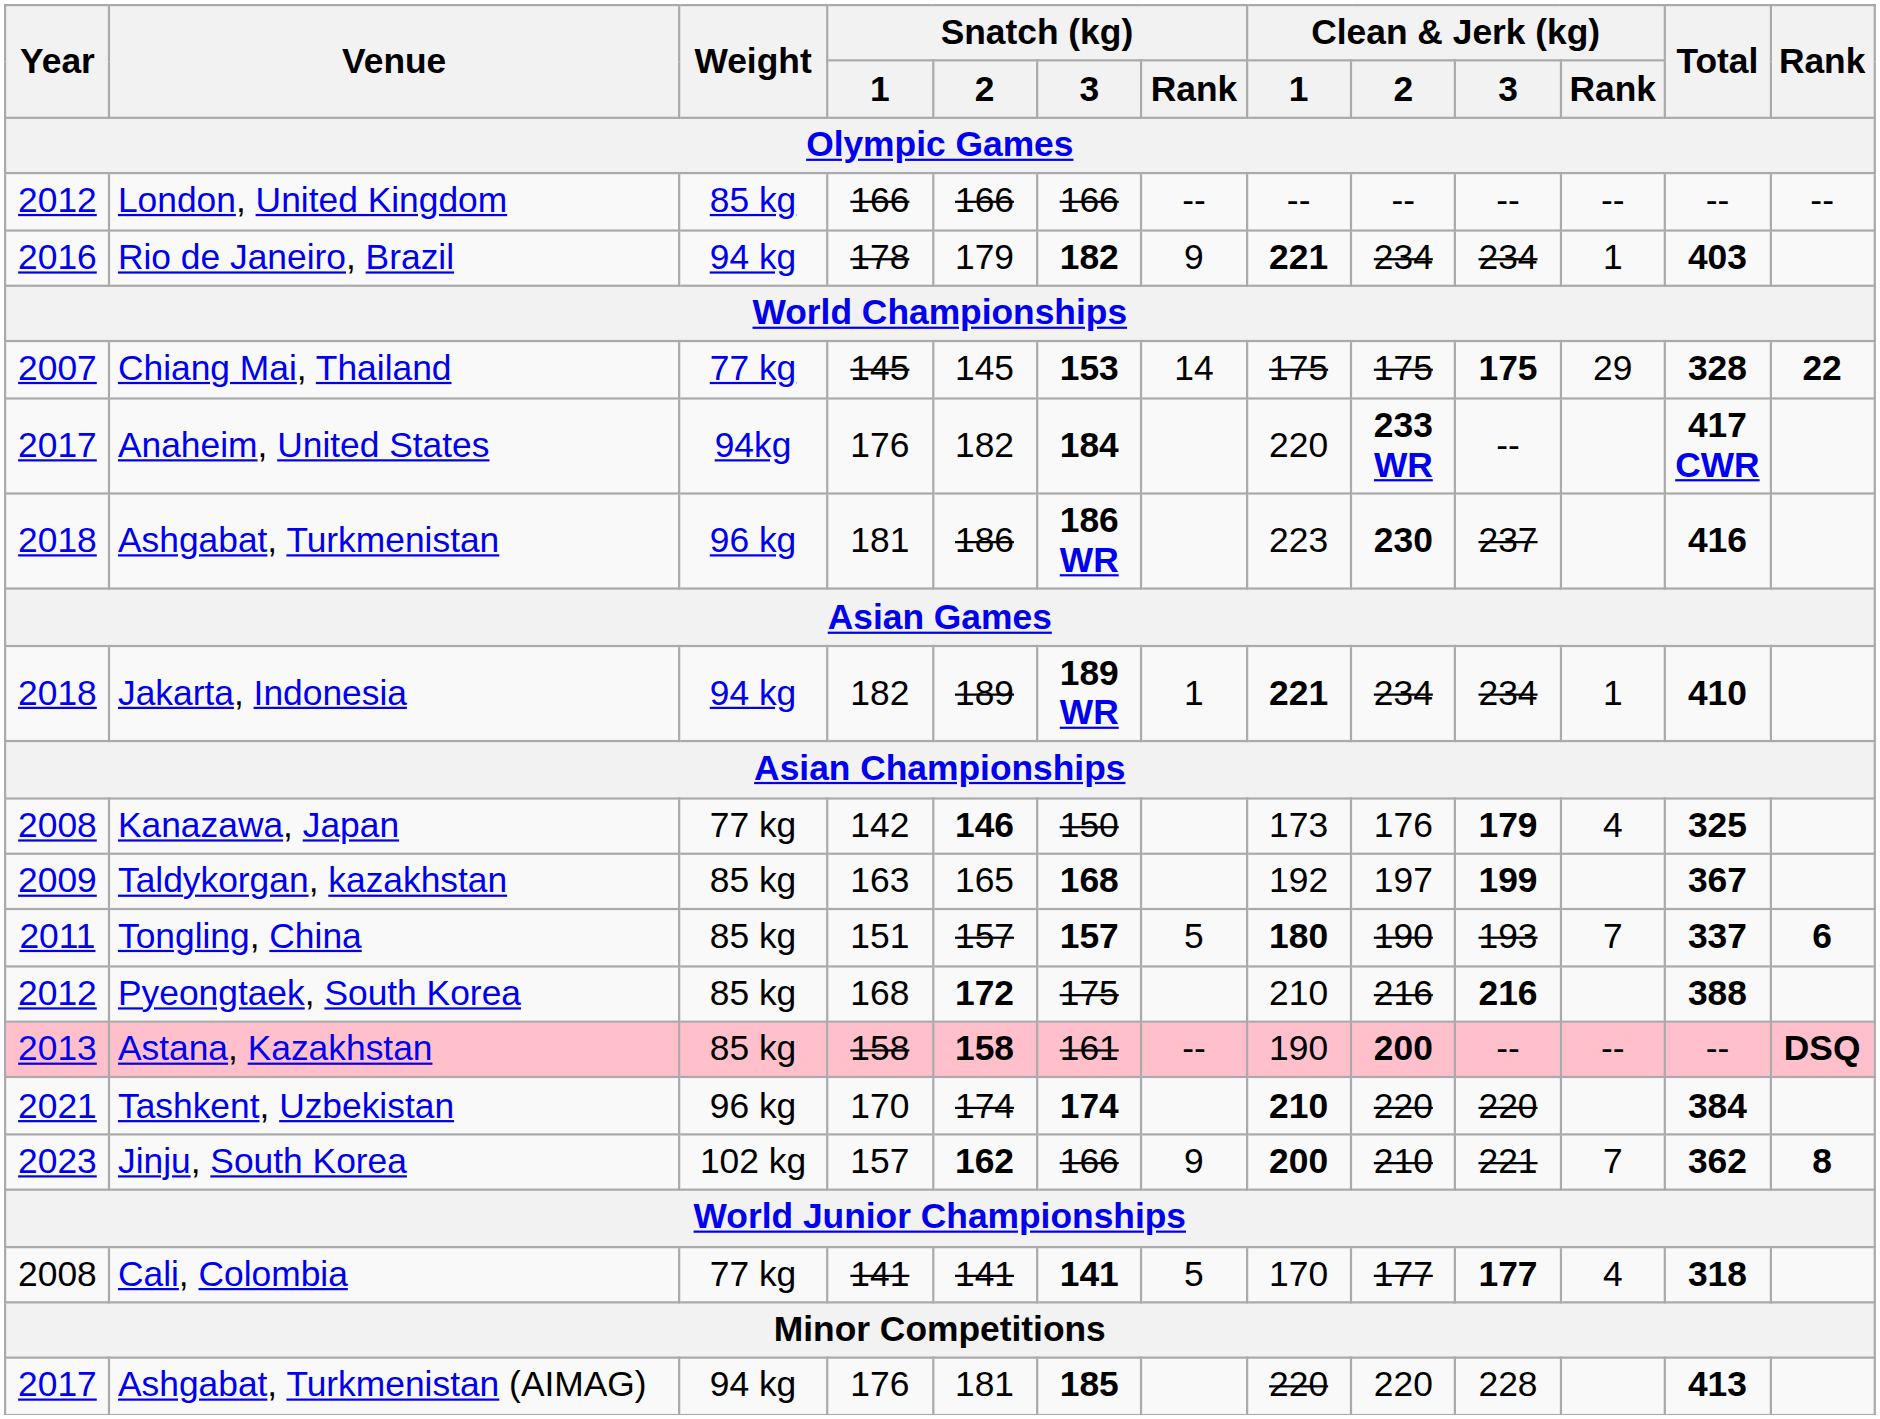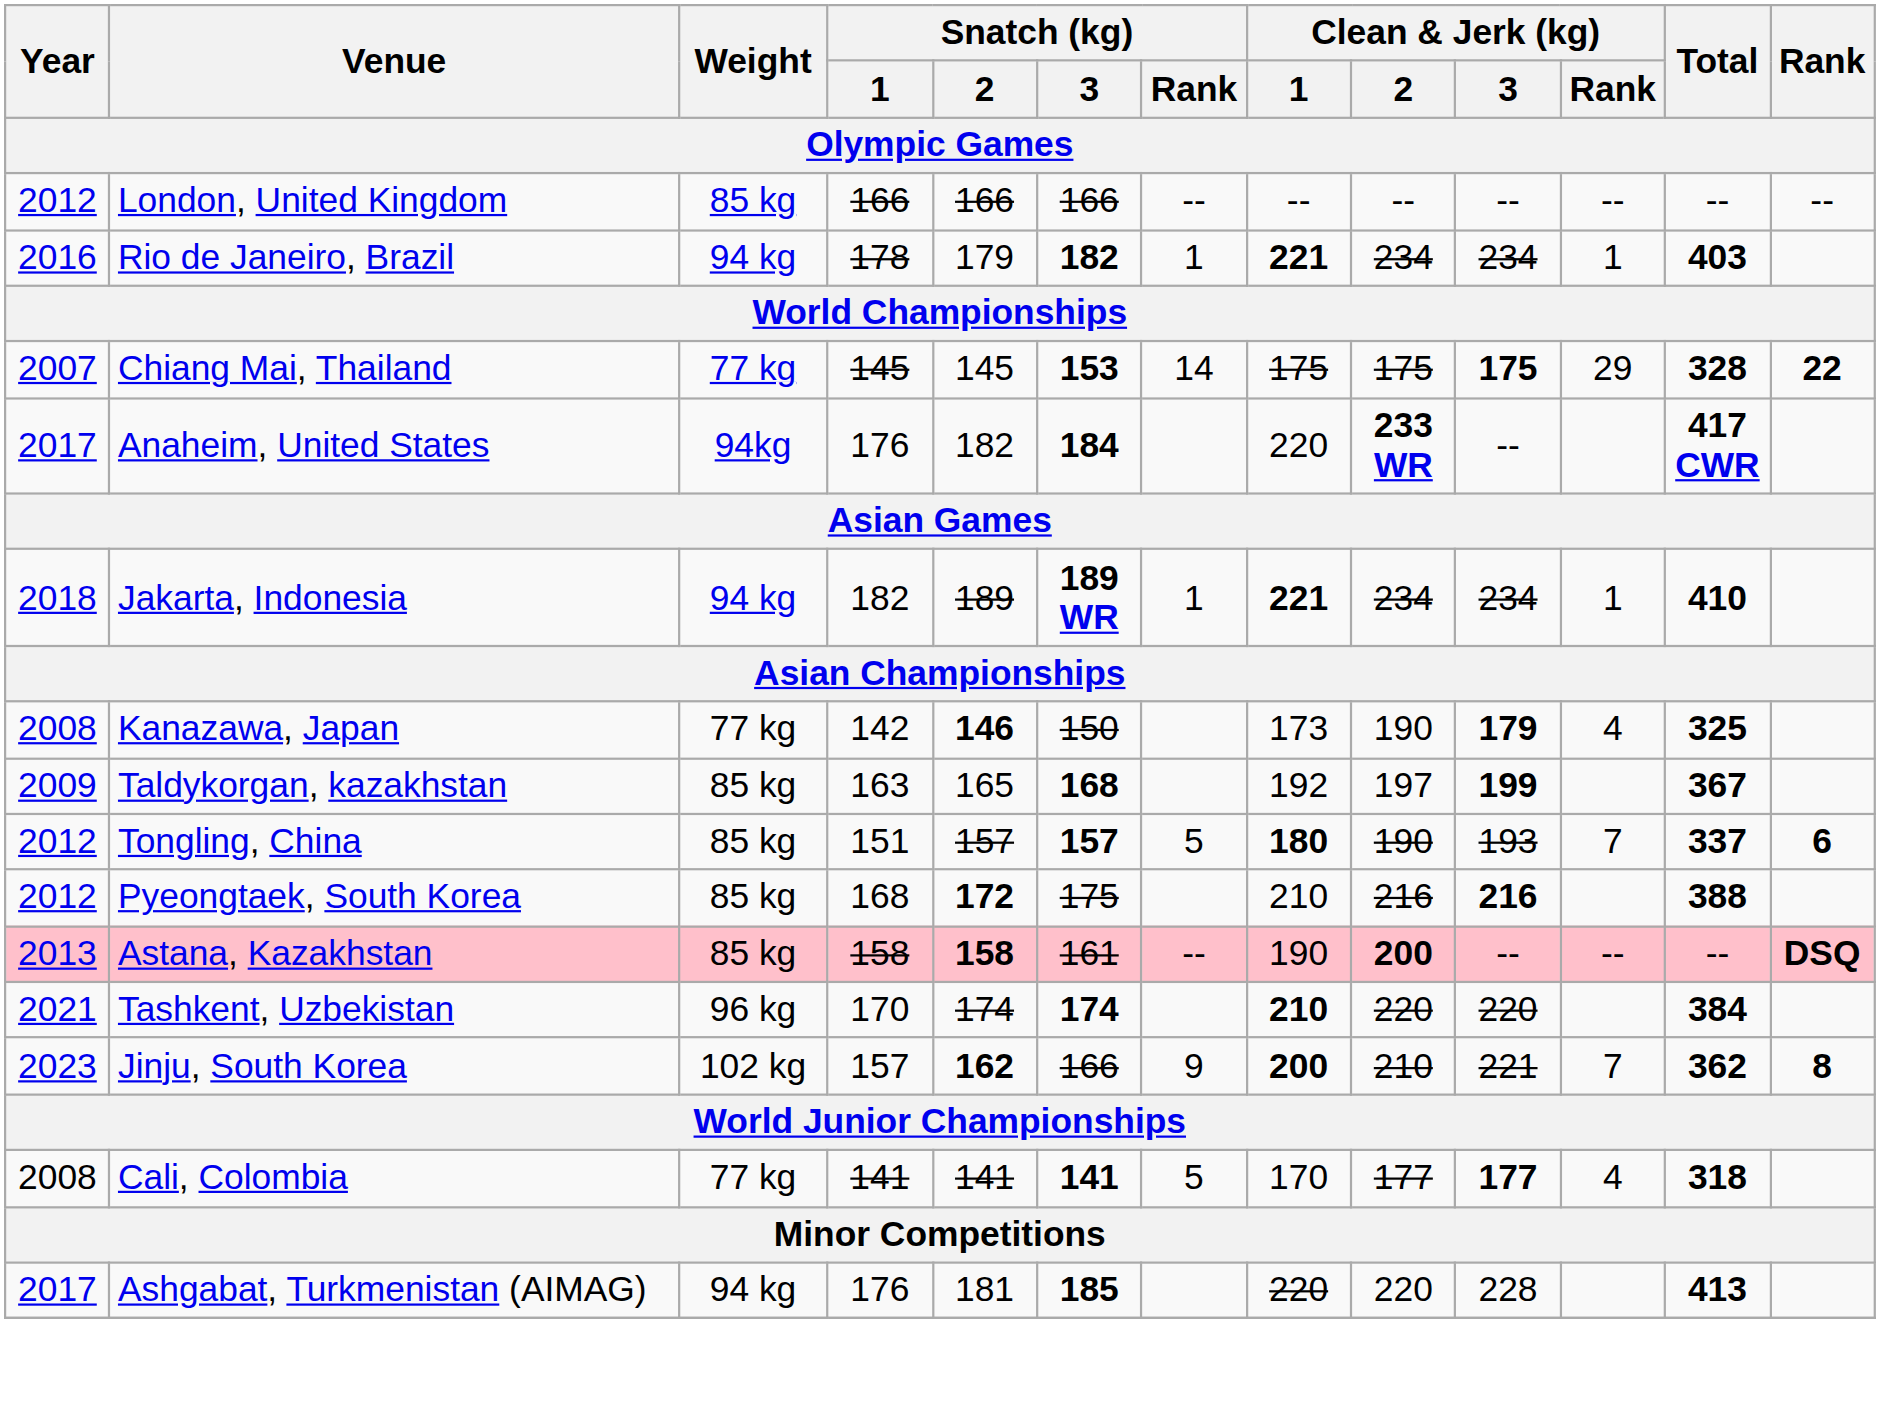 <table class = "wikitable" style="text-align:center;">
 <tr>
 <th rowspan=2 width=40>Year</th>
 <th rowspan=2 width=250>Venue</th>
 <th rowspan=2 width=60>Weight</th>
 <th colspan=4>Snatch (kg)</th>
 <th colspan=4>Clean & Jerk (kg)</th>
 <th rowspan=2 width=40>Total</th>
 <th rowspan=2 width=40>Rank</th>
 </tr>
 <tr>
 <th width=40>1</th>
 <th width=40>2</th>
 <th width=40>3</th>
 <th width=40>Rank</th>
 <th width=40>1</th>
 <th width=40>2</th>
 <th width=40>3</th>
 <th width=40>Rank</th>
 </tr>
 <tr>
 <th colspan=13><a href='#'>Olympic Games</a></th>
 </tr>
 <tr>
 <td><a href='#'>2012</a></td>
 <td align=left> <a href='#'>London</a>, <a href='#'>United Kingdom</a></td>
 <td><a href='#'>85 kg</a></td>
 <td><s>166</s></td>
 <td><s>166</s></td>
 <td><s>166</s></td>
 <td>--</td>
 <td>--</td>
 <td>--</td>
 <td>--</td>
 <td>--</td>
 <td>--</td>
 <td>--</td>
 </tr>
 <tr>
 <td><a href='#'>2016</a></td>
 <td align=left> <a href='#'>Rio de Janeiro</a>, <a href='#'>Brazil</a></td>
 <td><a href='#'>94 kg</a></td>
 <td><s>178</s></td>
 <td>179</td>
 <td><strong>182</strong></td>
-<td>9</td>
+<td>1</td>
 <td><strong>221</strong></td>
 <td><s>234</s></td>
 <td><s>234</s></td>
 <td>1</td>
 <td><strong>403</strong></td>
 <td></td>
 </tr>
 <tr>
 <th colspan=13><a href='#'>World Championships</a></th>
 </tr>
 <tr>
 <td><a href='#'>2007</a></td>
 <td align=left> <a href='#'>Chiang Mai</a>, <a href='#'>Thailand</a></td>
 <td><a href='#'>77 kg</a></td>
 <td><s>145</s></td>
 <td>145</td>
 <td><strong>153</strong></td>
 <td>14</td>
 <td><s>175</s></td>
 <td><s>175</s></td>
 <td><strong>175</strong></td>
 <td>29</td>
 <td><strong>328</strong></td>
 <td><strong>22</strong></td>
 </tr>
 <tr>
 <td><a href='#'>2017</a></td>
 <td align=left> <a href='#'>Anaheim</a>, <a href='#'>United States</a></td>
 <td><a href='#'>94kg</a></td>
 <td>176</td>
 <td>182</td>
 <td><strong>184</strong></td>
 <td></td>
 <td>220</td>
 <td><strong>233 <a href='#'>WR</a></strong></td>
 <td>--</td>
 <td></td>
 <td><strong>417 <a href='#'>CWR</a></strong></td>
 <td></td>
 </tr>
 <tr>
-<td><a href='#'>2018</a></td>
-<td align=left> <a href='#'>Ashgabat</a>, <a href='#'>Turkmenistan</a></td>
-<td><a href='#'>96 kg</a></td>
-<td>181</td>
-<td><s>186</s></td>
-<td><strong>186 <a href='#'>WR</a></strong></td>
-<td></td>
-<td>223</td>
-<td><strong>230</strong></td>
-<td><s>237</s></td>
-<td></td>
-<td><strong>416</strong></td>
-<td></td>
-</tr>
-<tr>
 <th colspan=13><a href='#'>Asian Games</a></th>
 </tr>
 <tr>
 <td><a href='#'>2018</a></td>
 <td align=left> <a href='#'>Jakarta</a>, <a href='#'>Indonesia</a></td>
 <td><a href='#'>94 kg</a></td>
 <td>182</td>
 <td><s>189</s></td>
 <td><strong>189</strong><br><a href='#'><strong>WR</strong></a></td>
 <td>1</td>
 <td><strong>221</strong></td>
 <td><s>234</s></td>
 <td><s>234</s></td>
 <td>1</td>
 <td><strong>410</strong></td>
 <td></td>
 </tr>
 <tr>
 <th colspan=13><a href='#'>Asian Championships</a></th>
 </tr>
 <tr>
 <td><a href='#'>2008</a></td>
 <td align=left> <a href='#'>Kanazawa</a>, <a href='#'>Japan</a></td>
 <td>77 kg</td>
 <td>142</td>
 <td><strong>146</strong></td>
 <td><s>150</s></td>
 <td></td>
 <td>173</td>
-<td>176</td>
+<td>190</td>
 <td><strong>179</strong></td>
 <td>4</td>
 <td><strong>325</strong></td>
 <td></td>
 </tr>
 <tr>
 <td><a href='#'>2009</a></td>
 <td align=left> <a href='#'>Taldykorgan</a>, <a href='#'>kazakhstan</a></td>
 <td>85 kg</td>
 <td>163</td>
 <td>165</td>
 <td><strong>168</strong></td>
 <td></td>
 <td>192</td>
 <td>197</td>
 <td><strong>199</strong></td>
 <td></td>
 <td><strong>367</strong></td>
 <td></td>
 </tr>
 <tr>
-<td><a href='#'>2011</a></td>
+<td><a href='#'>2012</a></td>
 <td align=left> <a href='#'>Tongling</a>, <a href='#'>China</a></td>
 <td>85 kg</td>
 <td>151</td>
 <td><s>157</s></td>
 <td><strong>157</strong></td>
 <td>5</td>
 <td><strong>180</strong></td>
 <td><s>190</s></td>
 <td><s>193</s></td>
 <td>7</td>
 <td><strong>337</strong></td>
 <td><strong>6</strong></td>
 </tr>
 <tr>
 <td><a href='#'>2012</a></td>
 <td align=left> <a href='#'>Pyeongtaek</a>, <a href='#'>South Korea</a></td>
 <td>85 kg</td>
 <td>168</td>
 <td><strong>172</strong></td>
 <td><s>175</s></td>
 <td></td>
 <td>210</td>
 <td><s>216</s></td>
 <td><strong>216</strong></td>
 <td></td>
 <td><strong>388</strong></td>
 <td></td>
 </tr>
 <tr bgcolor=pink>
 <td><a href='#'>2013</a></td>
 <td align=left> <a href='#'>Astana</a>, <a href='#'>Kazakhstan</a></td>
 <td>85 kg</td>
 <td><s>158</s></td>
 <td><strong>158</strong></td>
 <td><s>161</s></td>
 <td>--</td>
 <td>190</td>
 <td><strong>200</strong></td>
 <td>--</td>
 <td>--</td>
 <td>--</td>
 <td><strong>DSQ</strong></td>
 </tr>
 <tr>
 <td><a href='#'>2021</a></td>
 <td align=left> <a href='#'>Tashkent</a>, <a href='#'>Uzbekistan</a></td>
 <td>96 kg</td>
 <td>170</td>
 <td><s>174</s></td>
 <td><strong>174</strong></td>
 <td></td>
 <td><strong>210</strong></td>
 <td><s>220</s></td>
 <td><s>220</s></td>
 <td></td>
 <td><strong>384</strong></td>
 <td></td>
 </tr>
 <tr>
 <td><a href='#'>2023</a></td>
 <td align=left> <a href='#'>Jinju</a>, <a href='#'>South Korea</a></td>
 <td>102 kg</td>
 <td>157</td>
 <td><strong>162</strong></td>
 <td><s>166</s></td>
 <td>9</td>
 <td><strong>200</strong></td>
 <td><s>210</s></td>
 <td><s>221</s></td>
 <td>7</td>
 <td><strong>362</strong></td>
 <td><strong>8</strong></td>
 </tr>
 <tr>
 <th colspan=13><a href='#'>World Junior Championships</a></th>
 </tr>
 <tr>
 <td>2008</td>
 <td align=left> <a href='#'>Cali</a>, <a href='#'>Colombia</a></td>
 <td>77 kg</td>
 <td><s>141</s></td>
 <td><s>141</s></td>
 <td><strong>141</strong></td>
 <td>5</td>
 <td>170</td>
 <td><s>177</s></td>
 <td><strong>177</strong></td>
 <td>4</td>
 <td><strong>318</strong></td>
 <td></td>
 </tr>
 <tr>
 <th colspan=13>Minor Competitions</th>
 </tr>
 <tr>
 <td><a href='#'>2017</a></td>
 <td align=left> <a href='#'>Ashgabat</a>, <a href='#'>Turkmenistan</a> (AIMAG)</td>
 <td>94 kg</td>
 <td>176</td>
 <td>181</td>
 <td><strong>185</strong></td>
 <td></td>
 <td><s>220</s></td>
 <td>220</td>
 <td>228</td>
 <td></td>
 <td><strong>413</strong></td>
 <td></td>
 </tr>
 <tr>
 </tr>
 </table>
